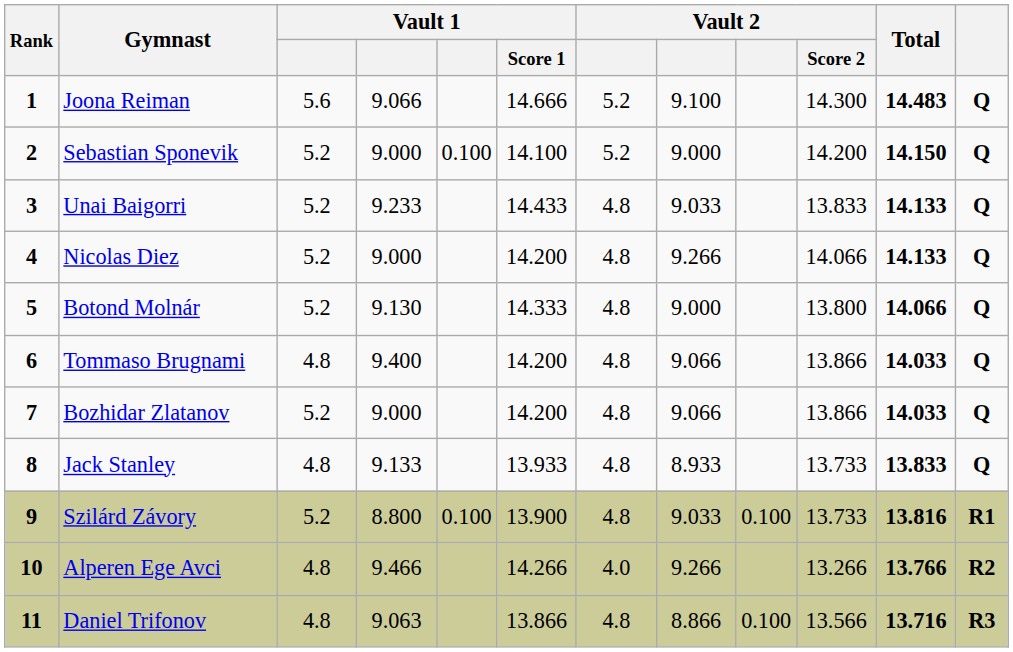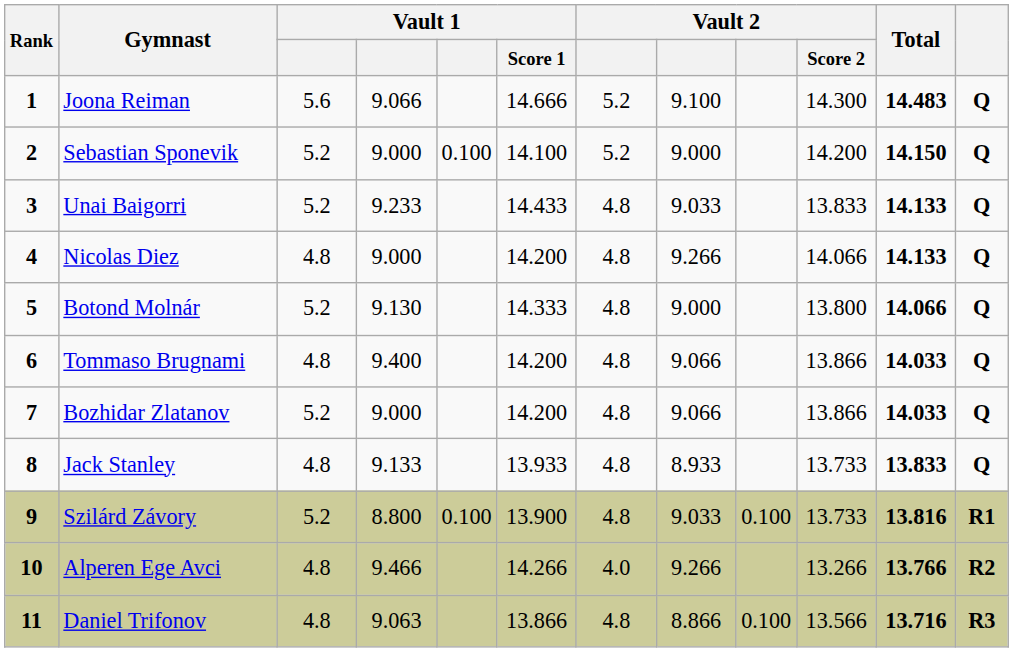 <table style="text-align:center;" class="wikitable sortable">
 <tr>
 <th style="width:15px;" rowspan="2"><small>Rank</small></th>
 <th style="width:150px;" rowspan="2">Gymnast</th>
 <th colspan="4">Vault 1</th>
 <th colspan="4">Vault 2</th>
 <th style="width:50px;" rowspan="2">Total</th>
 <th style="width:30px;" rowspan="2"><small></small></th>
 </tr>
 <tr>
 <th style="width:50px;"><small></small></th>
 <th style="width:50px;"><small></small></th>
 <th style="width:20px;"><small></small></th>
 <th style="width:50px;"><small>Score 1</small></th>
 <th style="width:50px;"><small></small></th>
 <th style="width:50px;"><small></small></th>
 <th style="width:20px;"><small></small></th>
 <th style="width:50px;"><small>Score 2</small></th>
 </tr>
 <tr>
 <td scope="row" style="text-align:center"><strong>1</strong></td>
 <td style="height:30px; text-align:left;"> <a href='#'>Joona Reiman</a></td>
 <td>5.6</td>
 <td>9.066</td>
 <td></td>
 <td>14.666</td>
 <td>5.2</td>
 <td>9.100</td>
 <td></td>
 <td>14.300</td>
 <td><strong>14.483</strong></td>
 <td><strong>Q</strong></td>
 </tr>
 <tr>
 <td scope="row" style="text-align:center"><strong>2</strong></td>
 <td style="height:30px; text-align:left;"> <a href='#'>Sebastian Sponevik</a></td>
 <td>5.2</td>
 <td>9.000</td>
 <td>0.100</td>
 <td>14.100</td>
 <td>5.2</td>
 <td>9.000</td>
 <td></td>
 <td>14.200</td>
 <td><strong>14.150</strong></td>
 <td><strong>Q</strong></td>
 </tr>
 <tr>
 <td scope="row" style="text-align:center"><strong>3</strong></td>
 <td style="height:30px; text-align:left;"> <a href='#'>Unai Baigorri</a></td>
 <td>5.2</td>
 <td>9.233</td>
 <td></td>
 <td>14.433</td>
 <td>4.8</td>
 <td>9.033</td>
 <td></td>
 <td>13.833</td>
 <td><strong>14.133</strong></td>
 <td><strong>Q</strong></td>
 </tr>
 <tr>
 <td scope="row" style="text-align:center"><strong>4</strong></td>
 <td style="height:30px; text-align:left;"> <a href='#'>Nicolas Diez</a></td>
-<td>5.2</td>
+<td>4.8</td>
 <td>9.000</td>
 <td></td>
 <td>14.200</td>
 <td>4.8</td>
 <td>9.266</td>
 <td></td>
 <td>14.066</td>
 <td><strong>14.133</strong></td>
 <td><strong>Q</strong></td>
 </tr>
 <tr>
 <td scope="row" style="text-align:center"><strong>5</strong></td>
 <td style="height:30px; text-align:left;"> <a href='#'>Botond Molnár</a></td>
 <td>5.2</td>
 <td>9.130</td>
 <td></td>
 <td>14.333</td>
 <td>4.8</td>
 <td>9.000</td>
 <td></td>
 <td>13.800</td>
 <td><strong>14.066</strong></td>
 <td><strong>Q</strong></td>
 </tr>
 <tr>
 <td scope="row" style="text-align:center"><strong>6</strong></td>
 <td style="height:30px; text-align:left;"> <a href='#'>Tommaso Brugnami</a></td>
 <td>4.8</td>
 <td>9.400</td>
 <td></td>
 <td>14.200</td>
 <td>4.8</td>
 <td>9.066</td>
 <td></td>
 <td>13.866</td>
 <td><strong>14.033</strong></td>
 <td><strong>Q</strong></td>
 </tr>
 <tr>
 <td scope="row" style="text-align:center"><strong>7</strong></td>
 <td style="height:30px; text-align:left;"> <a href='#'>Bozhidar Zlatanov</a></td>
 <td>5.2</td>
 <td>9.000</td>
 <td></td>
 <td>14.200</td>
 <td>4.8</td>
 <td>9.066</td>
 <td></td>
 <td>13.866</td>
 <td><strong>14.033</strong></td>
 <td><strong>Q</strong></td>
 </tr>
 <tr>
 <td scope="row" style="text-align:center"><strong>8</strong></td>
 <td style="height:30px; text-align:left;"> <a href='#'>Jack Stanley</a></td>
 <td>4.8</td>
 <td>9.133</td>
 <td></td>
 <td>13.933</td>
 <td>4.8</td>
 <td>8.933</td>
 <td></td>
 <td>13.733</td>
 <td><strong>13.833</strong></td>
 <td><strong>Q</strong></td>
 </tr>
 <tr style="background:#cccc99;">
 <td scope="row" style="text-align:center"><strong>9</strong></td>
 <td style="height:30px; text-align:left;"> <a href='#'>Szilárd Závory</a></td>
 <td>5.2</td>
 <td>8.800</td>
 <td>0.100</td>
 <td>13.900</td>
 <td>4.8</td>
 <td>9.033</td>
 <td>0.100</td>
 <td>13.733</td>
 <td><strong>13.816</strong></td>
 <td><strong>R1</strong></td>
 </tr>
 <tr style="background:#cccc99;">
 <td scope="row" style="text-align:center"><strong>10</strong></td>
 <td style="height:30px; text-align:left;"> <a href='#'>Alperen Ege Avci</a></td>
 <td>4.8</td>
 <td>9.466</td>
 <td></td>
 <td>14.266</td>
 <td>4.0</td>
 <td>9.266</td>
 <td></td>
 <td>13.266</td>
 <td><strong>13.766</strong></td>
 <td><strong>R2</strong></td>
 </tr>
 <tr style="background:#cccc99;">
 <td scope="row" style="text-align:center"><strong>11</strong></td>
 <td style="height:30px; text-align:left;"> <a href='#'>Daniel Trifonov</a></td>
 <td>4.8</td>
 <td>9.063</td>
 <td></td>
 <td>13.866</td>
 <td>4.8</td>
 <td>8.866</td>
 <td>0.100</td>
 <td>13.566</td>
 <td><strong>13.716</strong></td>
 <td><strong>R3</strong></td>
 </tr>
 </table>
